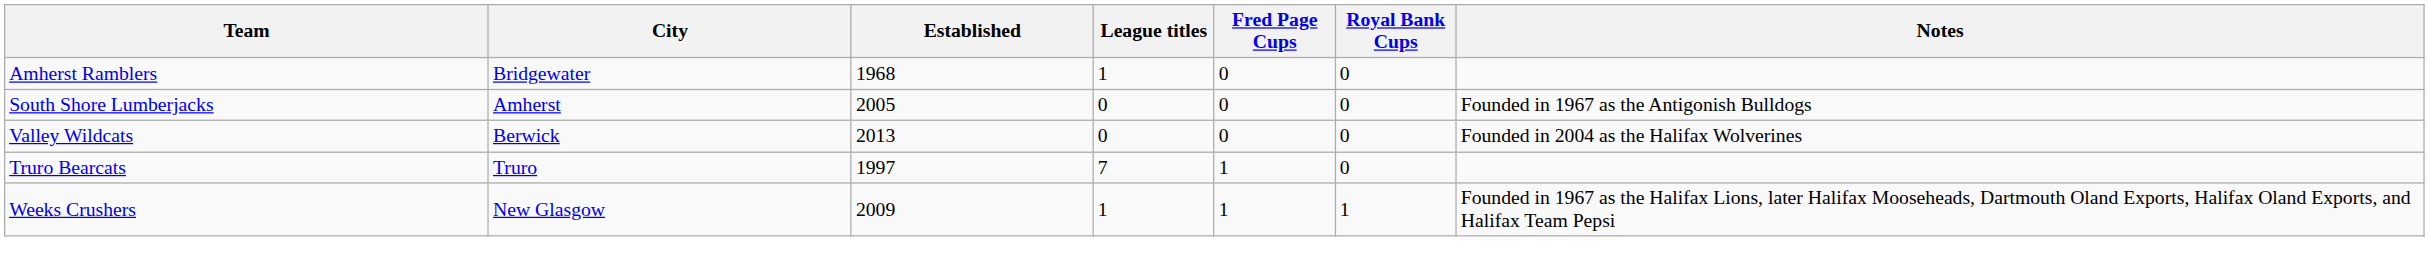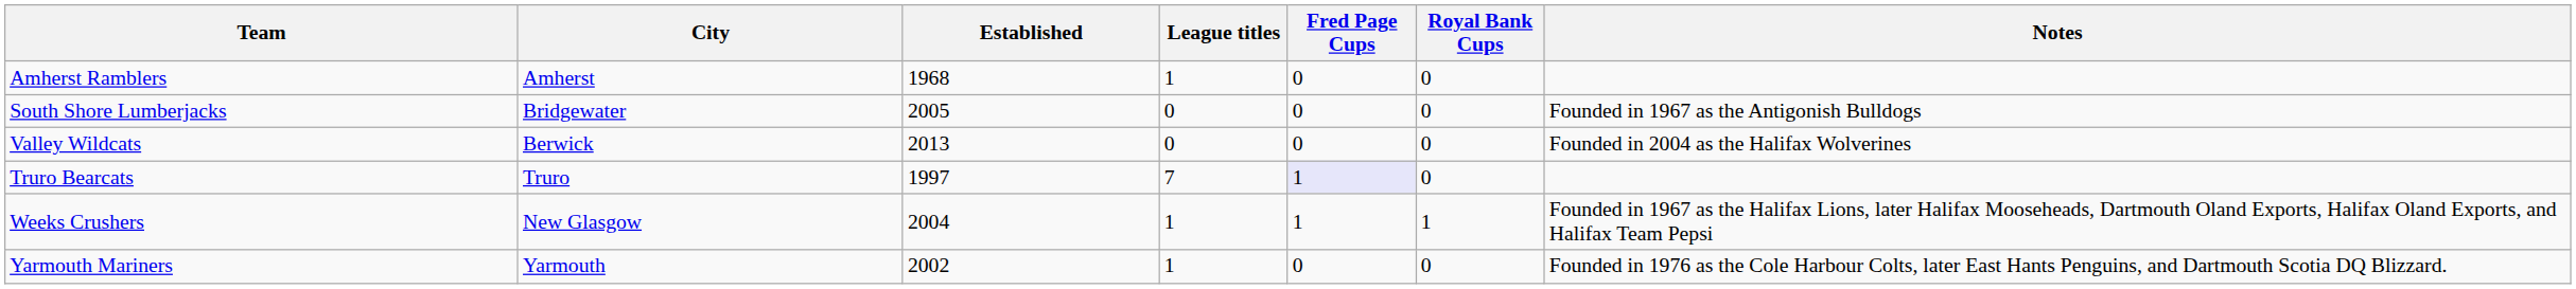 <table class="wikitable">
 <tr>
 <th bgcolor="#DDDDFF" width="20%">Team</th>
 <th bgcolor="#DDDDFF" width="15%">City</th>
 <th bgcolor="#DDDDFF" width="10%">Established</th>
 <th bgcolor="#DDDDFF" width="5%">League titles</th>
 <th bgcolor="#DDDDFF" width="5%"><a href='#'>Fred Page Cups</a></th>
 <th bgcolor="#DDDDFF" width="5%"><a href='#'>Royal Bank Cups</a></th>
 <th bgcolor="#DDDDFF" width="40%">Notes</th>
 </tr>
 <tr>
 <td><a href='#'>Amherst Ramblers</a></td>
-<td><a href='#'>Bridgewater</a></td>
+<td><a href='#'>Amherst</a></td>
 <td>1968</td>
 <td>1</td>
 <td>0</td>
 <td>0</td>
 <td></td>
 </tr>
 <tr>
 <td><a href='#'>South Shore Lumberjacks</a></td>
-<td><a href='#'>Amherst</a></td>
+<td><a href='#'>Bridgewater</a></td>
 <td>2005</td>
 <td>0</td>
 <td>0</td>
 <td>0</td>
 <td>Founded in 1967 as the Antigonish Bulldogs</td>
 </tr>
 <tr>
 <td><a href='#'>Valley Wildcats</a></td>
 <td><a href='#'>Berwick</a></td>
 <td>2013</td>
 <td>0</td>
 <td>0</td>
 <td>0</td>
 <td>Founded in 2004 as the Halifax Wolverines</td>
 </tr>
 <tr>
 <td><a href='#'>Truro Bearcats</a></td>
 <td><a href='#'>Truro</a></td>
 <td>1997</td>
 <td>7</td>
-<td>1</td>
+<td style="background: lavender;">1</td>
 <td>0</td>
 <td></td>
 </tr>
 <tr>
 <td><a href='#'>Weeks Crushers</a></td>
 <td><a href='#'>New Glasgow</a></td>
-<td>2009</td>
+<td>2004</td>
 <td>1</td>
 <td>1</td>
 <td>1</td>
 <td>Founded in 1967 as the Halifax Lions, later Halifax Mooseheads, Dartmouth Oland Exports, Halifax Oland Exports, and Halifax Team Pepsi</td>
 </tr>
+<tr>
+<td><a href='#'>Yarmouth Mariners</a></td>
+<td><a href='#'>Yarmouth</a></td>
+<td>2002</td>
+<td>1</td>
+<td>0</td>
+<td>0</td>
+<td>Founded in 1976 as the Cole Harbour Colts, later East Hants Penguins, and Dartmouth Scotia DQ Blizzard.</td>
+</tr>
 </table>
